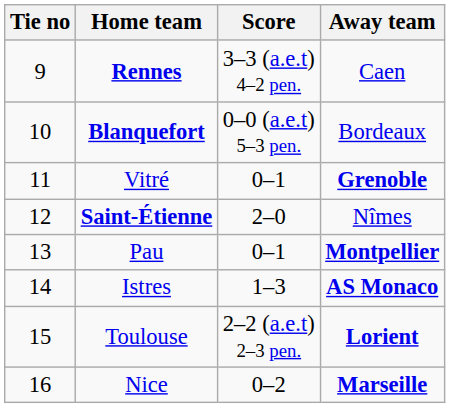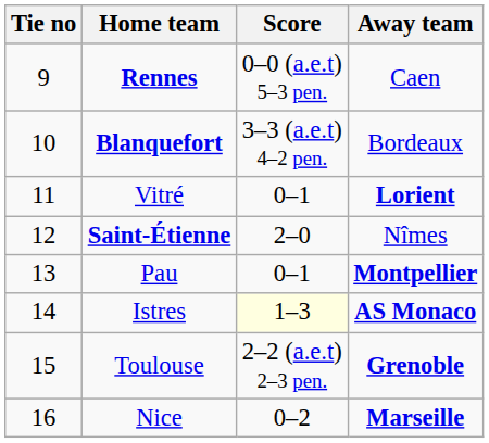 <table class="wikitable" style="text-align:center">
 <tr>
 <th>Tie no</th>
 <th>Home team</th>
 <th>Score</th>
 <th>Away team</th>
 </tr>
 <tr>
 <td>9</td>
 <td><strong><a href='#'>Rennes</a></strong></td>
-<td>3–3 (<a href='#'>a.e.t</a>) <br> <small>4–2 <a href='#'>pen.</a></small></td>
+<td>0–0 (<a href='#'>a.e.t</a>) <br> <small>5–3 <a href='#'>pen.</a></small></td>
 <td><a href='#'>Caen</a></td>
 </tr>
 <tr>
 <td>10</td>
 <td><strong><a href='#'>Blanquefort</a></strong></td>
-<td>0–0 (<a href='#'>a.e.t</a>) <br> <small>5–3 <a href='#'>pen.</a></small></td>
+<td>3–3 (<a href='#'>a.e.t</a>) <br> <small>4–2 <a href='#'>pen.</a></small></td>
 <td><a href='#'>Bordeaux</a></td>
 </tr>
 <tr>
 <td>11</td>
 <td><a href='#'>Vitré</a></td>
 <td>0–1</td>
-<td><strong><a href='#'>Grenoble</a></strong></td>
+<td><strong><a href='#'>Lorient</a></strong></td>
 </tr>
 <tr>
 <td>12</td>
 <td><strong><a href='#'>Saint-Étienne</a></strong></td>
 <td>2–0</td>
 <td><a href='#'>Nîmes</a></td>
 </tr>
 <tr>
 <td>13</td>
 <td><a href='#'>Pau</a></td>
 <td>0–1</td>
 <td><strong><a href='#'>Montpellier</a></strong></td>
 </tr>
 <tr>
 <td>14</td>
 <td><a href='#'>Istres</a></td>
-<td>1–3</td>
+<td style="background: lightyellow;">1–3</td>
 <td><strong><a href='#'>AS Monaco</a></strong></td>
 </tr>
 <tr>
 <td>15</td>
 <td><a href='#'>Toulouse</a></td>
 <td>2–2 (<a href='#'>a.e.t</a>) <br> <small>2–3 <a href='#'>pen.</a></small></td>
-<td><strong><a href='#'>Lorient</a></strong></td>
+<td><strong><a href='#'>Grenoble</a></strong></td>
 </tr>
 <tr>
 <td>16</td>
 <td><a href='#'>Nice</a></td>
 <td>0–2</td>
 <td><strong><a href='#'>Marseille</a></strong></td>
 </tr>
 </table>
